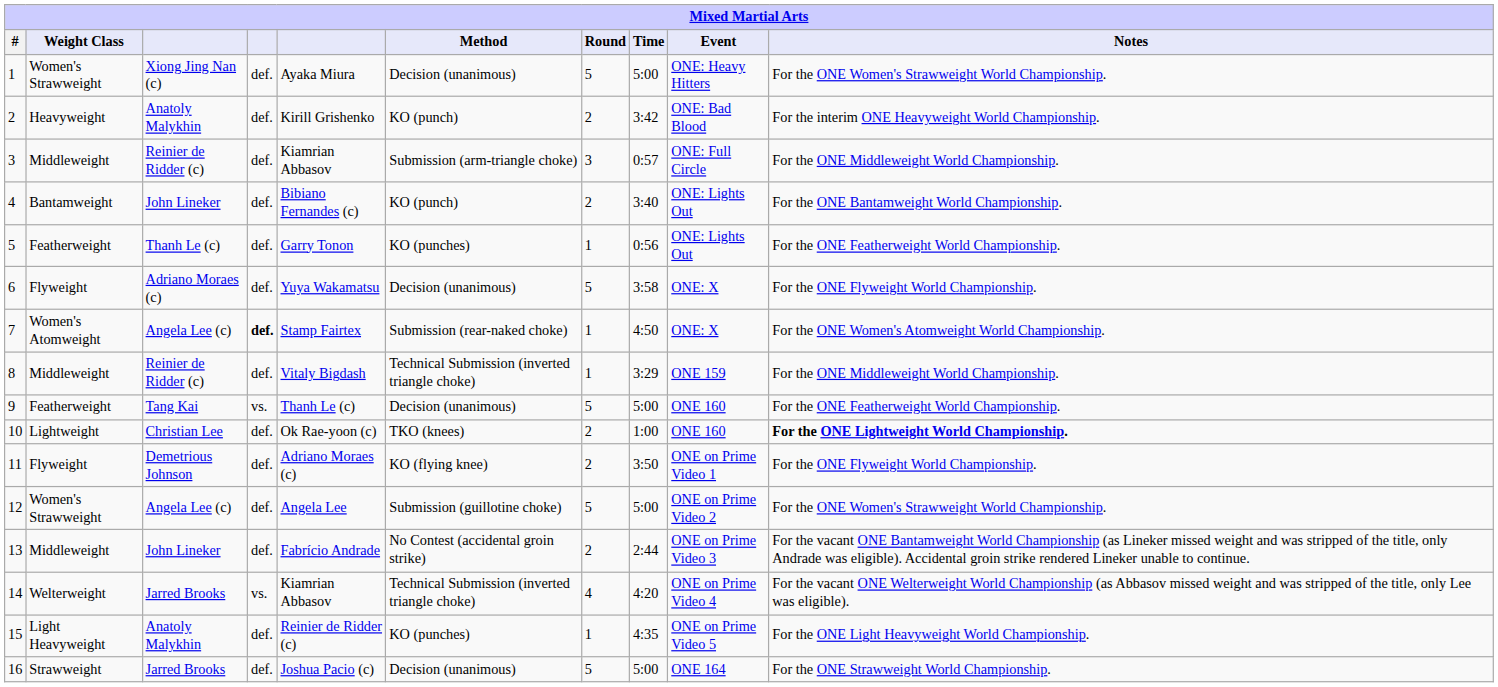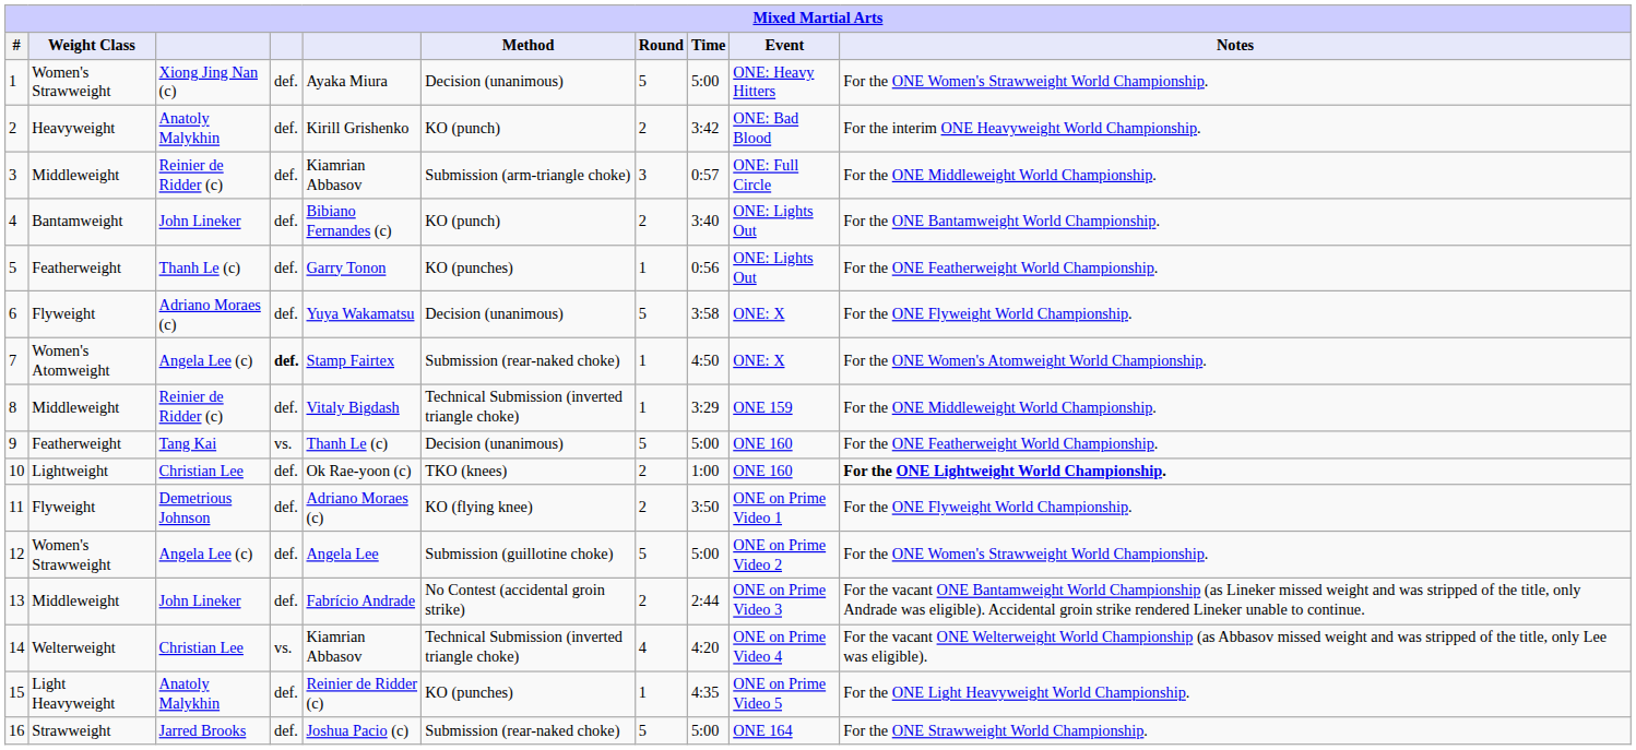 <table class="wikitable" style="font-size: 75%;">
 <tr>
 <th colspan="10" style="background-color: #ccf; color: #000080; text-align: center;"><strong><a href='#'>Mixed Martial Arts</a></strong></th>
 </tr>
 <tr>
 <th scope="col">#</th>
 <th colspan="1" style="background-color: #E6E8FA; color: #000000; text-align: center;">Weight Class</th>
 <th colspan="1" style="background-color: #E6E8FA; color: #000000; text-align: center;"></th>
 <th colspan="1" style="background-color: #E6E8FA; color: #000000; text-align: center;"></th>
 <th colspan="1" style="background-color: #E6E8FA; color: #000000; text-align: center;"></th>
 <th colspan="1" style="background-color: #E6E8FA; color: #000000; text-align: center;">Method</th>
 <th colspan="1" style="background-color: #E6E8FA; color: #000000; text-align: center;">Round</th>
 <th colspan="1" style="background-color: #E6E8FA; color: #000000; text-align: center;">Time</th>
 <th colspan="1" style="background-color: #E6E8FA; color: #000000; text-align: center;">Event</th>
 <th colspan="1" style="background-color: #E6E8FA; color: #000000; text-align: center;">Notes</th>
 </tr>
 <tr>
 <td>1</td>
 <td>Women's Strawweight</td>
 <td><a href='#'>Xiong Jing Nan</a> (c)</td>
 <td>def.</td>
 <td>Ayaka Miura</td>
 <td>Decision (unanimous)</td>
 <td>5</td>
 <td>5:00</td>
 <td><a href='#'>ONE: Heavy Hitters</a></td>
 <td>For the <a href='#'>ONE Women's Strawweight World Championship</a>.</td>
 </tr>
 <tr>
 <td>2</td>
 <td>Heavyweight</td>
 <td><a href='#'>Anatoly Malykhin</a></td>
 <td>def.</td>
 <td>Kirill Grishenko</td>
 <td>KO (punch)</td>
 <td>2</td>
 <td>3:42</td>
 <td><a href='#'>ONE: Bad Blood</a></td>
 <td>For the interim <a href='#'>ONE Heavyweight World Championship</a>.</td>
 </tr>
 <tr>
 <td>3</td>
 <td>Middleweight</td>
 <td><a href='#'>Reinier de Ridder</a> (c)</td>
 <td>def.</td>
 <td>Kiamrian Abbasov</td>
 <td>Submission (arm-triangle choke)</td>
 <td>3</td>
 <td>0:57</td>
 <td><a href='#'>ONE: Full Circle</a></td>
 <td>For the <a href='#'>ONE Middleweight World Championship</a>.</td>
 </tr>
 <tr>
 <td>4</td>
 <td>Bantamweight</td>
 <td><a href='#'>John Lineker</a></td>
 <td>def.</td>
 <td><a href='#'>Bibiano Fernandes</a> (c)</td>
 <td>KO (punch)</td>
 <td>2</td>
 <td>3:40</td>
 <td><a href='#'>ONE: Lights Out</a></td>
 <td>For the <a href='#'>ONE Bantamweight World Championship</a>.</td>
 </tr>
 <tr>
 <td>5</td>
 <td>Featherweight</td>
 <td><a href='#'>Thanh Le</a> (c)</td>
 <td>def.</td>
 <td><a href='#'>Garry Tonon</a></td>
 <td>KO (punches)</td>
 <td>1</td>
 <td>0:56</td>
 <td><a href='#'>ONE: Lights Out</a></td>
 <td>For the <a href='#'>ONE Featherweight World Championship</a>.</td>
 </tr>
 <tr>
 <td>6</td>
 <td>Flyweight</td>
 <td><a href='#'>Adriano Moraes</a> (c)</td>
 <td>def.</td>
 <td><a href='#'>Yuya Wakamatsu</a></td>
 <td>Decision (unanimous)</td>
 <td>5</td>
 <td>3:58</td>
 <td><a href='#'>ONE: X</a></td>
 <td>For the <a href='#'>ONE Flyweight World Championship</a>.</td>
 </tr>
 <tr>
 <td>7</td>
 <td>Women's Atomweight</td>
 <td><a href='#'>Angela Lee</a> (c)</td>
 <td><strong>def.</strong></td>
 <td><a href='#'>Stamp Fairtex</a></td>
 <td>Submission (rear-naked choke)</td>
 <td>1</td>
 <td>4:50</td>
 <td><a href='#'>ONE: X</a></td>
 <td>For the <a href='#'>ONE Women's Atomweight World Championship</a>.</td>
 </tr>
 <tr>
 <td>8</td>
 <td>Middleweight</td>
 <td><a href='#'>Reinier de Ridder</a> (c)</td>
 <td>def.</td>
 <td><a href='#'>Vitaly Bigdash</a></td>
 <td>Technical Submission (inverted triangle choke)</td>
 <td>1</td>
 <td>3:29</td>
 <td><a href='#'>ONE 159</a></td>
 <td>For the <a href='#'>ONE Middleweight World Championship</a>.</td>
 </tr>
 <tr>
 <td>9</td>
 <td>Featherweight</td>
 <td><a href='#'>Tang Kai</a></td>
 <td>vs.</td>
 <td><a href='#'>Thanh Le</a> (c)</td>
 <td>Decision (unanimous)</td>
 <td>5</td>
 <td>5:00</td>
 <td><a href='#'>ONE 160</a></td>
 <td>For the <a href='#'>ONE Featherweight World Championship</a>.</td>
 </tr>
 <tr>
 <td>10</td>
 <td>Lightweight</td>
 <td><a href='#'>Christian Lee</a></td>
 <td>def.</td>
 <td>Ok Rae-yoon (c)</td>
 <td>TKO (knees)</td>
 <td>2</td>
 <td>1:00</td>
 <td><a href='#'>ONE 160</a></td>
 <td><strong>For the <a href='#'>ONE Lightweight World Championship</a>.</strong></td>
 </tr>
 <tr>
 <td>11</td>
 <td>Flyweight</td>
 <td><a href='#'>Demetrious Johnson</a></td>
 <td>def.</td>
 <td><a href='#'>Adriano Moraes</a> (c)</td>
 <td>KO (flying knee)</td>
 <td>2</td>
 <td>3:50</td>
 <td><a href='#'>ONE on Prime Video 1</a></td>
 <td>For the <a href='#'>ONE Flyweight World Championship</a>.</td>
 </tr>
 <tr>
 <td>12</td>
 <td>Women's Strawweight</td>
 <td><a href='#'>Angela Lee</a> (c)</td>
 <td>def.</td>
 <td><a href='#'>Angela Lee</a></td>
 <td>Submission (guillotine choke)</td>
 <td>5</td>
 <td>5:00</td>
 <td><a href='#'>ONE on Prime Video 2</a></td>
 <td>For the <a href='#'>ONE Women's Strawweight World Championship</a>.</td>
 </tr>
 <tr>
 <td>13</td>
 <td>Middleweight</td>
 <td><a href='#'>John Lineker</a></td>
 <td>def.</td>
 <td><a href='#'>Fabrício Andrade</a></td>
 <td>No Contest (accidental groin strike)</td>
 <td>2</td>
 <td>2:44</td>
 <td><a href='#'>ONE on Prime Video 3</a></td>
 <td>For the vacant <a href='#'>ONE Bantamweight World Championship</a> (as Lineker missed weight and was stripped of the title, only Andrade was eligible). Accidental groin strike rendered Lineker unable to continue.</td>
 </tr>
 <tr>
 <td>14</td>
 <td>Welterweight</td>
-<td><a href='#'>Jarred Brooks</a></td>
+<td><a href='#'>Christian Lee</a></td>
 <td>vs.</td>
 <td>Kiamrian Abbasov</td>
 <td>Technical Submission (inverted triangle choke)</td>
 <td>4</td>
 <td>4:20</td>
 <td><a href='#'>ONE on Prime Video 4</a></td>
 <td>For the vacant <a href='#'>ONE Welterweight World Championship</a> (as Abbasov missed weight and was stripped of the title, only Lee was eligible).</td>
 </tr>
 <tr>
 <td>15</td>
 <td>Light Heavyweight</td>
 <td><a href='#'>Anatoly Malykhin</a></td>
 <td>def.</td>
 <td><a href='#'>Reinier de Ridder</a> (c)</td>
 <td>KO (punches)</td>
 <td>1</td>
 <td>4:35</td>
 <td><a href='#'>ONE on Prime Video 5</a></td>
 <td>For the <a href='#'>ONE Light Heavyweight World Championship</a>.</td>
 </tr>
 <tr>
 <td>16</td>
 <td>Strawweight</td>
 <td><a href='#'>Jarred Brooks</a></td>
 <td>def.</td>
 <td><a href='#'>Joshua Pacio</a> (c)</td>
-<td>Decision (unanimous)</td>
+<td>Submission (rear-naked choke)</td>
 <td>5</td>
 <td>5:00</td>
 <td><a href='#'>ONE 164</a></td>
 <td>For the <a href='#'>ONE Strawweight World Championship</a>.</td>
 </tr>
 </table>
